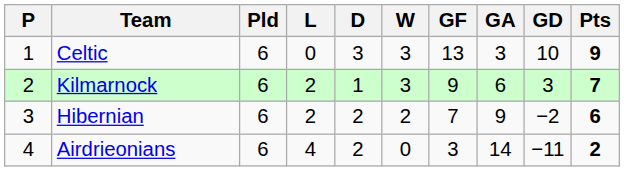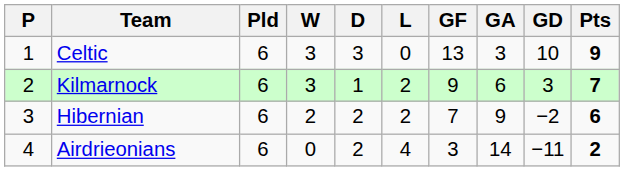 <table class="wikitable" style="text-align: center;">
 <tr>
 <th width=30>P</th>
 <th width=140>Team</th>
 <th width=30>Pld</th>
+<th width=30>W</th>
+<th width=30>D</th>
 <th width=30>L</th>
-<th width=30>D</th>
-<th width=30>W</th>
 <th width=30>GF</th>
 <th width=30>GA</th>
 <th width=30>GD</th>
 <th width=30>Pts</th>
 </tr>
 <tr>
 <td>1</td>
 <td align=left><a href='#'>Celtic</a></td>
 <td>6</td>
-<td>0</td>
 <td>3</td>
 <td>3</td>
+<td>0</td>
 <td>13</td>
 <td>3</td>
 <td>10</td>
 <td><strong>9</strong></td>
 </tr>
 <tr style="background:#ccffcc;">
 <td>2</td>
 <td align=left><a href='#'>Kilmarnock</a></td>
 <td>6</td>
+<td>3</td>
+<td>1</td>
 <td>2</td>
-<td>1</td>
-<td>3</td>
 <td>9</td>
 <td>6</td>
 <td>3</td>
 <td><strong>7</strong></td>
 </tr>
 <tr>
 <td>3</td>
 <td align=left><a href='#'>Hibernian</a></td>
 <td>6</td>
 <td>2</td>
 <td>2</td>
 <td>2</td>
 <td>7</td>
 <td>9</td>
 <td>−2</td>
 <td><strong>6</strong></td>
 </tr>
 <tr>
 <td>4</td>
 <td align=left><a href='#'>Airdrieonians</a></td>
 <td>6</td>
+<td>0</td>
+<td>2</td>
 <td>4</td>
-<td>2</td>
-<td>0</td>
 <td>3</td>
 <td>14</td>
 <td>−11</td>
 <td><strong>2</strong></td>
 </tr>
 </table>
